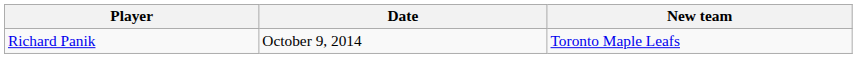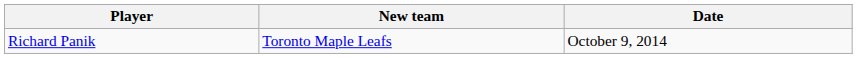 <table class="wikitable" style="width:100%;">
 <tr style="text-align:center; background:#ddd;">
 <th style="width:30%;">Player</th>
+<th style="width:36%;">New team</th>
 <th style="width:34%;">Date</th>
-<th style="width:36%;">New team</th>
 </tr>
 <tr>
 <td><a href='#'>Richard Panik</a></td>
+<td><a href='#'>Toronto Maple Leafs</a></td>
 <td>October 9, 2014</td>
-<td><a href='#'>Toronto Maple Leafs</a></td>
 </tr>
 </table>
